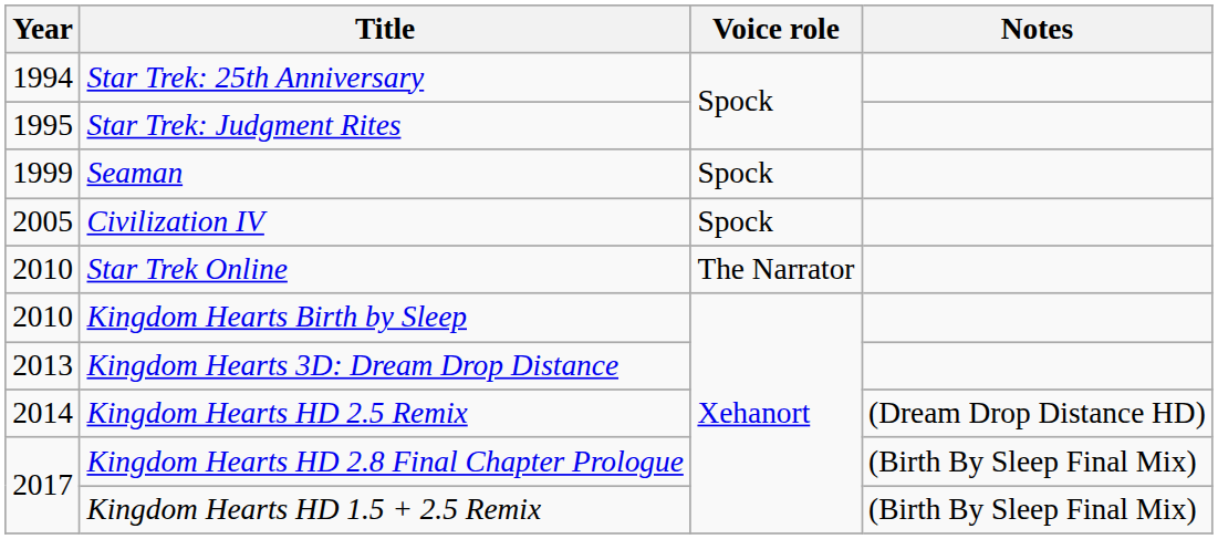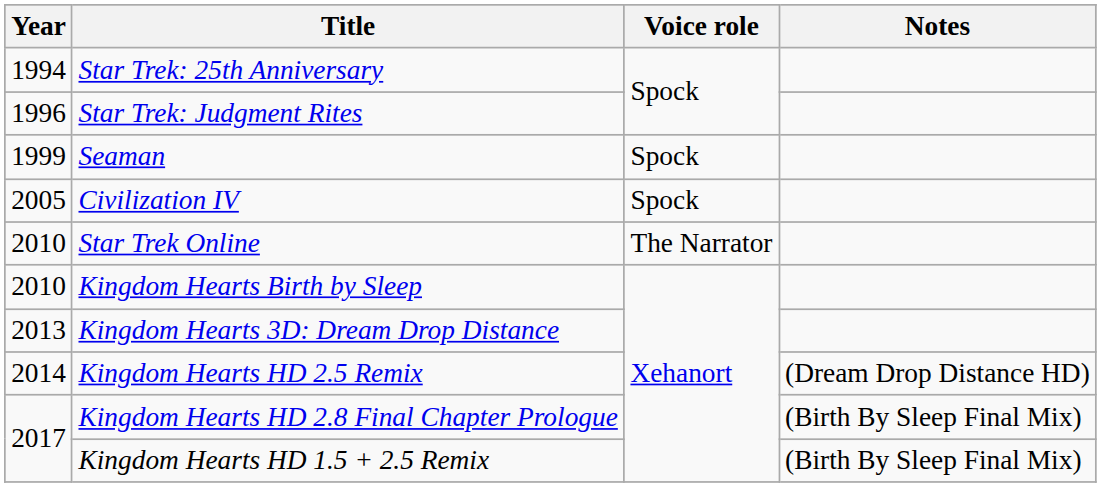 <table class="wikitable sortable">
 <tr>
 <th>Year</th>
 <th>Title</th>
 <th>Voice role</th>
 <th>Notes</th>
 </tr>
 <tr>
 <td>1994</td>
 <td><em><a href='#'>Star Trek: 25th Anniversary</a></em></td>
 <td rowspan="2">Spock</td>
 <td></td>
 </tr>
 <tr>
-<td>1995</td>
+<td>1996</td>
 <td><em><a href='#'>Star Trek: Judgment Rites</a></em></td>
 <td></td>
 </tr>
 <tr>
 <td>1999</td>
 <td><em><a href='#'>Seaman</a></em></td>
 <td>Spock</td>
 <td></td>
 </tr>
 <tr>
 <td>2005</td>
 <td><em><a href='#'>Civilization IV</a></em></td>
 <td>Spock</td>
 <td></td>
 </tr>
 <tr>
 <td>2010</td>
 <td><em><a href='#'>Star Trek Online</a></em></td>
 <td>The Narrator</td>
 <td></td>
 </tr>
 <tr>
 <td>2010</td>
 <td><em><a href='#'>Kingdom Hearts Birth by Sleep</a></em></td>
 <td rowspan="5"><a href='#'>Xehanort</a></td>
 <td></td>
 </tr>
 <tr>
 <td>2013</td>
 <td><em><a href='#'>Kingdom Hearts 3D: Dream Drop Distance</a></em></td>
 <td></td>
 </tr>
 <tr>
 <td>2014</td>
 <td><em><a href='#'>Kingdom Hearts HD 2.5 Remix</a></em></td>
 <td>(Dream Drop Distance HD)</td>
 </tr>
 <tr>
 <td rowspan="2">2017</td>
 <td><em><a href='#'>Kingdom Hearts HD 2.8 Final Chapter Prologue</a></em></td>
 <td>(Birth By Sleep Final Mix)</td>
 </tr>
 <tr>
 <td><em>Kingdom Hearts HD 1.5 + 2.5 Remix</em></td>
 <td>(Birth By Sleep Final Mix)</td>
 </tr>
 </table>
